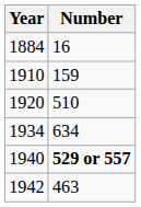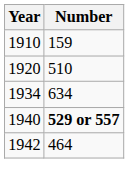 <table class="wikitable">
 <tr>
 <th>Year</th>
 <th>Number</th>
-</tr>
-<tr>
-<td>1884</td>
-<td>16</td>
 </tr>
 <tr>
 <td>1910</td>
 <td>159</td>
 </tr>
 <tr>
 <td>1920</td>
 <td>510</td>
 </tr>
 <tr>
 <td>1934</td>
 <td>634</td>
 </tr>
 <tr>
 <td>1940</td>
 <td><strong>529 or 557</strong></td>
 </tr>
 <tr>
 <td>1942</td>
-<td>463</td>
+<td>464</td>
 </tr>
 </table>
